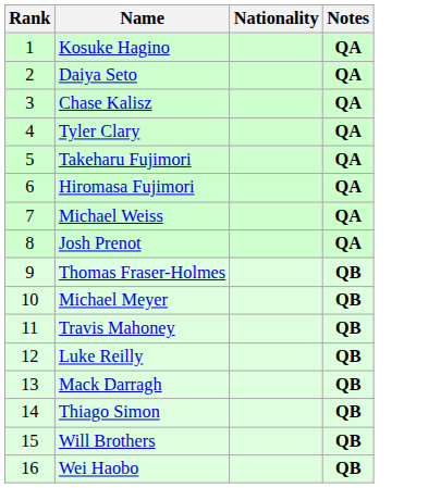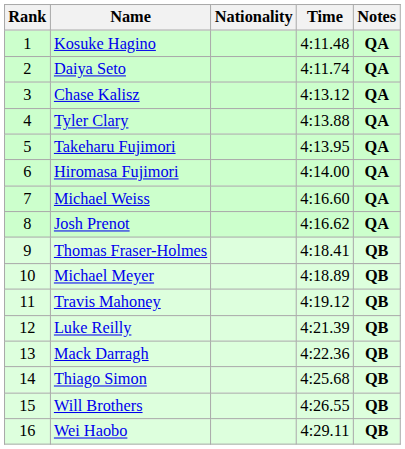 <table class="wikitable sortable" style="text-align:center">
 <tr>
 <th>Rank</th>
 <th>Name</th>
 <th>Nationality</th>
+<th>Time</th>
 <th>Notes</th>
 </tr>
 <tr bgcolor=ccffcc>
 <td>1</td>
 <td align=left><a href='#'>Kosuke Hagino</a></td>
 <td align=left></td>
+<td>4:11.48</td>
 <td><strong>QA</strong></td>
 </tr>
 <tr bgcolor=ccffcc>
 <td>2</td>
 <td align=left><a href='#'>Daiya Seto</a></td>
 <td align=left></td>
+<td>4:11.74</td>
 <td><strong>QA</strong></td>
 </tr>
 <tr bgcolor=ccffcc>
 <td>3</td>
 <td align=left><a href='#'>Chase Kalisz</a></td>
 <td align=left></td>
+<td>4:13.12</td>
 <td><strong>QA</strong></td>
 </tr>
 <tr bgcolor=ccffcc>
 <td>4</td>
 <td align=left><a href='#'>Tyler Clary</a></td>
 <td align=left></td>
+<td>4:13.88</td>
 <td><strong>QA</strong></td>
 </tr>
 <tr bgcolor=ccffcc>
 <td>5</td>
 <td align=left><a href='#'>Takeharu Fujimori</a></td>
 <td align=left></td>
+<td>4:13.95</td>
 <td><strong>QA</strong></td>
 </tr>
 <tr bgcolor=ccffcc>
 <td>6</td>
 <td align=left><a href='#'>Hiromasa Fujimori</a></td>
 <td align=left></td>
+<td>4:14.00</td>
 <td><strong>QA</strong></td>
 </tr>
 <tr bgcolor=ccffcc>
 <td>7</td>
 <td align=left><a href='#'>Michael Weiss</a></td>
 <td align=left></td>
+<td>4:16.60</td>
 <td><strong>QA</strong></td>
 </tr>
 <tr bgcolor=ccffcc>
 <td>8</td>
 <td align=left><a href='#'>Josh Prenot</a></td>
 <td align=left></td>
+<td>4:16.62</td>
 <td><strong>QA</strong></td>
 </tr>
 <tr bgcolor=ddffdd>
 <td>9</td>
 <td align=left><a href='#'>Thomas Fraser-Holmes</a></td>
 <td align=left></td>
+<td>4:18.41</td>
 <td><strong>QB</strong></td>
 </tr>
 <tr bgcolor=ddffdd>
 <td>10</td>
 <td align=left><a href='#'>Michael Meyer</a></td>
 <td align=left></td>
+<td>4:18.89</td>
 <td><strong>QB</strong></td>
 </tr>
 <tr bgcolor=ddffdd>
 <td>11</td>
 <td align=left><a href='#'>Travis Mahoney</a></td>
 <td align=left></td>
+<td>4:19.12</td>
 <td><strong>QB</strong></td>
 </tr>
 <tr bgcolor=ddffdd>
 <td>12</td>
 <td align=left><a href='#'>Luke Reilly</a></td>
 <td align=left></td>
+<td>4:21.39</td>
 <td><strong>QB</strong></td>
 </tr>
 <tr bgcolor=ddffdd>
 <td>13</td>
 <td align=left><a href='#'>Mack Darragh</a></td>
 <td align=left></td>
+<td>4:22.36</td>
 <td><strong>QB</strong></td>
 </tr>
 <tr bgcolor=ddffdd>
 <td>14</td>
 <td align=left><a href='#'>Thiago Simon</a></td>
 <td align=left></td>
+<td>4:25.68</td>
 <td><strong>QB</strong></td>
 </tr>
 <tr bgcolor=ddffdd>
 <td>15</td>
 <td align=left><a href='#'>Will Brothers</a></td>
 <td align=left></td>
+<td>4:26.55</td>
 <td><strong>QB</strong></td>
 </tr>
 <tr bgcolor=ddffdd>
 <td>16</td>
 <td align=left><a href='#'>Wei Haobo</a></td>
 <td align=left></td>
+<td>4:29.11</td>
 <td><strong>QB</strong></td>
 </tr>
 </table>
